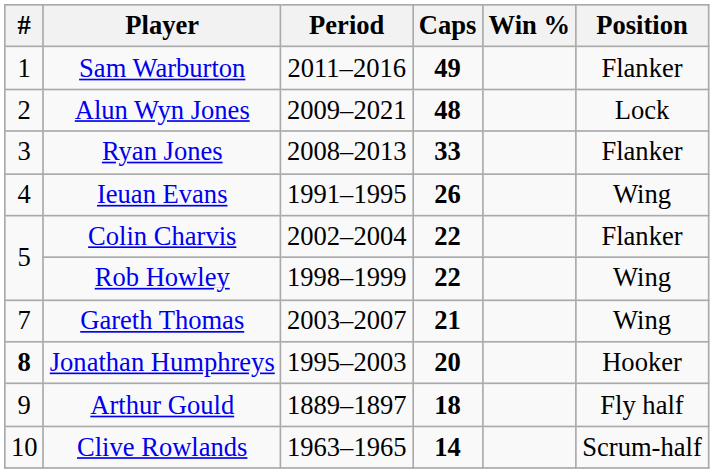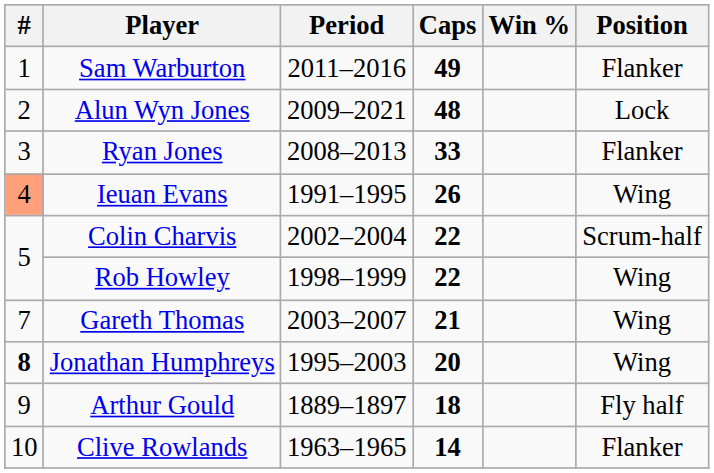 <table class="wikitable sortable" style="text-align:center;">
 <tr>
 <th>#</th>
 <th>Player</th>
 <th>Period</th>
 <th>Caps</th>
 <th>Win %</th>
 <th>Position</th>
 </tr>
 <tr>
 <td>1</td>
 <td><a href='#'>Sam Warburton</a></td>
 <td>2011–2016</td>
 <td><strong>49</strong></td>
 <td></td>
 <td>Flanker</td>
 </tr>
 <tr>
 <td>2</td>
 <td><a href='#'>Alun Wyn Jones</a></td>
 <td>2009–2021</td>
 <td><strong>48</strong></td>
 <td></td>
 <td>Lock</td>
 </tr>
 <tr>
 <td>3</td>
 <td><a href='#'>Ryan Jones</a></td>
 <td>2008–2013</td>
 <td><strong>33</strong></td>
 <td></td>
 <td>Flanker</td>
 </tr>
 <tr>
-<td>4</td>
+<td style="background: lightsalmon;">4</td>
 <td><a href='#'>Ieuan Evans</a></td>
 <td>1991–1995</td>
 <td><strong>26</strong></td>
 <td></td>
 <td>Wing</td>
 </tr>
 <tr>
 <td rowspan="2">5</td>
 <td><a href='#'>Colin Charvis</a></td>
 <td>2002–2004</td>
 <td><strong>22</strong></td>
 <td></td>
-<td>Flanker</td>
+<td>Scrum-half</td>
 </tr>
 <tr>
 <td><a href='#'>Rob Howley</a></td>
 <td>1998–1999</td>
 <td><strong>22</strong></td>
 <td></td>
 <td>Wing</td>
 </tr>
 <tr>
 <td>7</td>
 <td><a href='#'>Gareth Thomas</a></td>
 <td>2003–2007</td>
 <td><strong>21</strong></td>
 <td></td>
 <td>Wing</td>
 </tr>
 <tr>
 <td><strong>8</strong></td>
 <td><a href='#'>Jonathan Humphreys</a></td>
 <td>1995–2003</td>
 <td><strong>20</strong></td>
 <td></td>
-<td>Hooker</td>
+<td>Wing</td>
 </tr>
 <tr>
 <td>9</td>
 <td><a href='#'>Arthur Gould</a></td>
 <td>1889–1897</td>
 <td><strong>18</strong></td>
 <td></td>
 <td>Fly half</td>
 </tr>
 <tr>
 <td>10</td>
 <td><a href='#'>Clive Rowlands</a></td>
 <td>1963–1965</td>
 <td><strong>14</strong></td>
 <td></td>
-<td>Scrum-half</td>
+<td>Flanker</td>
 </tr>
 </table>
